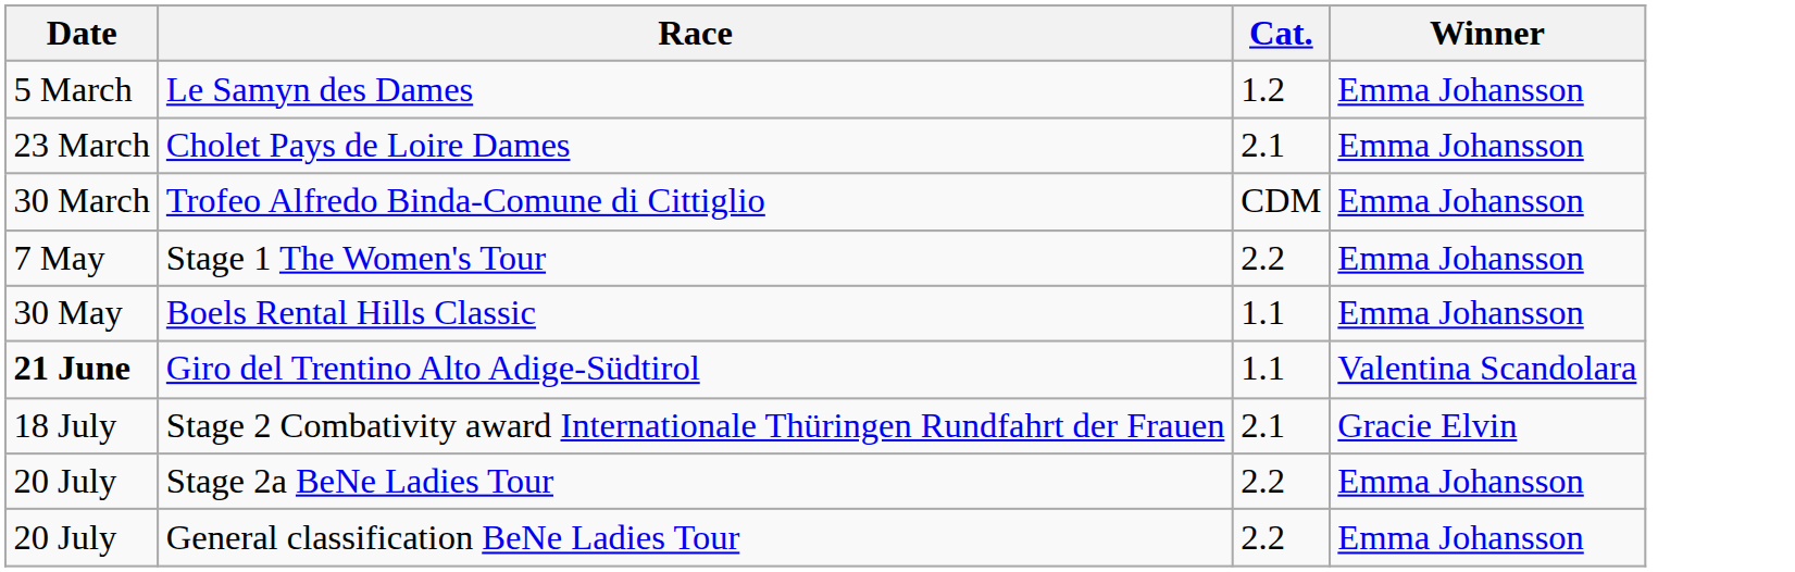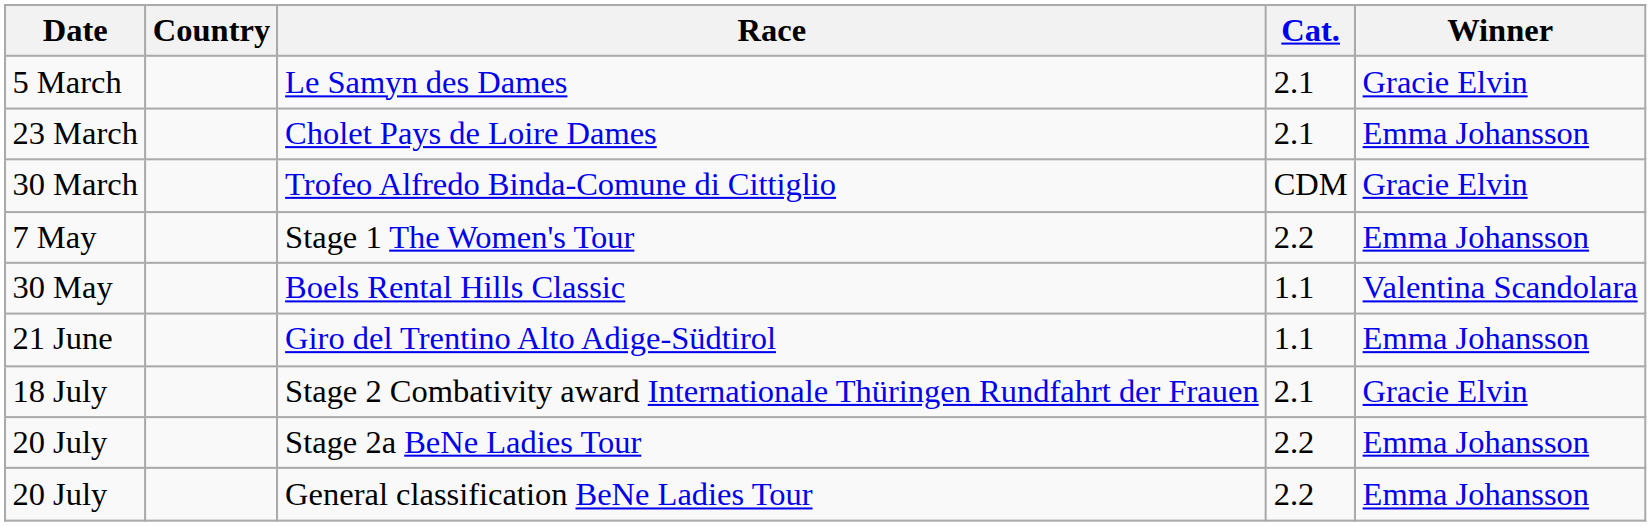 <table class="wikitable sortable">
 <tr>
 <th>Date</th>
+<th>Country</th>
 <th>Race</th>
 <th><a href='#'>Cat.</a></th>
 <th>Winner</th>
 </tr>
 <tr>
 <td>5 March</td>
+<td></td>
 <td><a href='#'>Le Samyn des Dames</a></td>
-<td>1.2</td>
-<td> <a href='#'>Emma Johansson</a></td>
+<td>2.1</td>
+<td> <a href='#'>Gracie Elvin</a></td>
 </tr>
 <tr>
 <td>23 March</td>
+<td></td>
 <td><a href='#'>Cholet Pays de Loire Dames</a></td>
 <td>2.1</td>
 <td> <a href='#'>Emma Johansson</a></td>
 </tr>
 <tr>
 <td>30 March</td>
+<td></td>
 <td><a href='#'>Trofeo Alfredo Binda-Comune di Cittiglio</a></td>
 <td>CDM</td>
-<td> <a href='#'>Emma Johansson</a></td>
+<td> <a href='#'>Gracie Elvin</a></td>
 </tr>
 <tr>
 <td>7 May</td>
+<td></td>
 <td>Stage 1 <a href='#'>The Women's Tour</a></td>
 <td>2.2</td>
 <td> <a href='#'>Emma Johansson</a></td>
 </tr>
 <tr>
 <td>30 May</td>
+<td></td>
 <td><a href='#'>Boels Rental Hills Classic</a></td>
+<td>1.1</td>
+<td> <a href='#'>Valentina Scandolara</a></td>
+</tr>
+<tr>
+<td>21 June</td>
+<td></td>
+<td><a href='#'>Giro del Trentino Alto Adige-Südtirol</a></td>
 <td>1.1</td>
 <td> <a href='#'>Emma Johansson</a></td>
 </tr>
 <tr>
-<td><strong>21 June</strong></td>
-<td><a href='#'>Giro del Trentino Alto Adige-Südtirol</a></td>
-<td>1.1</td>
-<td> <a href='#'>Valentina Scandolara</a></td>
-</tr>
-<tr>
 <td>18 July</td>
+<td></td>
 <td>Stage 2 Combativity award <a href='#'>Internationale Thüringen Rundfahrt der Frauen</a></td>
 <td>2.1</td>
 <td> <a href='#'>Gracie Elvin</a></td>
 </tr>
 <tr>
 <td>20 July</td>
+<td><br></td>
 <td>Stage 2a <a href='#'>BeNe Ladies Tour</a></td>
 <td>2.2</td>
 <td> <a href='#'>Emma Johansson</a></td>
 </tr>
 <tr>
 <td>20 July</td>
+<td><br></td>
 <td>General classification <a href='#'>BeNe Ladies Tour</a></td>
 <td>2.2</td>
 <td> <a href='#'>Emma Johansson</a></td>
 </tr>
 </table>
